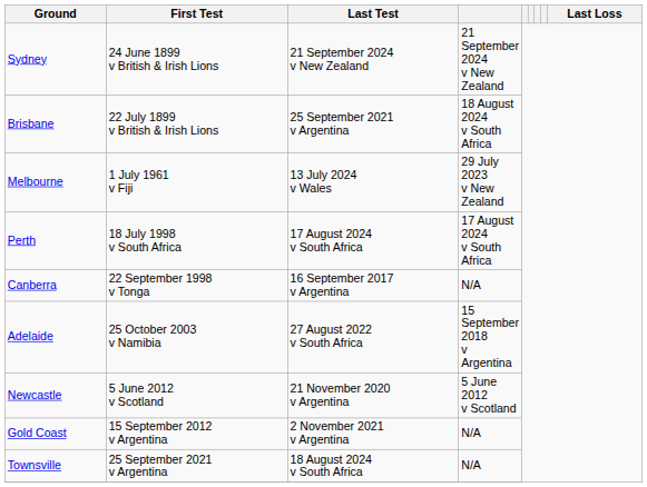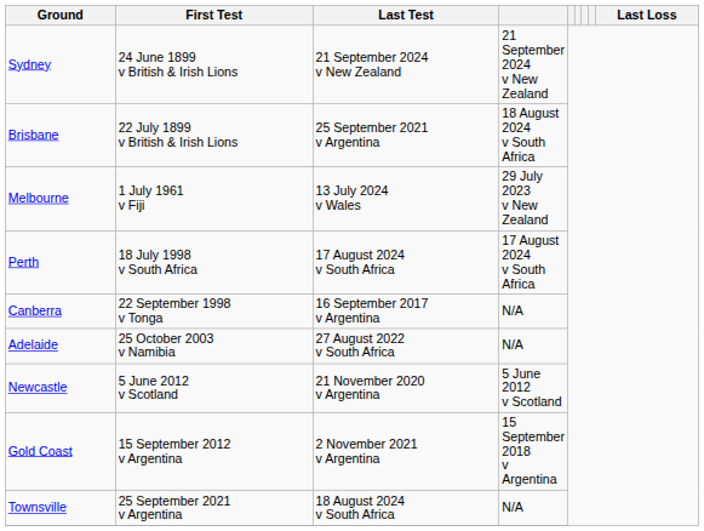 <table class="wikitable sortable">
 <tr>
 <th>Ground</th>
 <th>First Test</th>
 <th>Last Test</th>
 <th width="2%" data-sort-type="number"></th>
 <th width="1%" data-sort-type="number"></th>
 <th width="1%" data-sort-type="number"></th>
 <th width="1%" data-sort-type="number"></th>
 <th width="1%" data-sort-type="number"></th>
 <th>Last Loss</th>
 </tr>
 <tr>
 <td> <a href='#'>Sydney</a></td>
 <td>24 June 1899<br>v British & Irish Lions</td>
 <td>21 September 2024<br>v New Zealand<br></td>
 <td>21 September 2024<br>v New Zealand</td>
 </tr>
 <tr>
 <td> <a href='#'>Brisbane</a></td>
 <td>22 July 1899<br>v British & Irish Lions</td>
 <td>25 September 2021<br>v Argentina<br></td>
 <td>18 August 2024<br>v South Africa</td>
 </tr>
 <tr>
 <td> <a href='#'>Melbourne</a></td>
 <td>1 July 1961<br>v Fiji</td>
 <td>13 July 2024<br>v Wales<br></td>
 <td>29 July 2023<br>v New Zealand</td>
 </tr>
 <tr>
 <td> <a href='#'>Perth</a></td>
 <td>18 July 1998<br>v South Africa</td>
 <td>17 August 2024<br>v South Africa<br></td>
 <td>17 August 2024<br>v South Africa</td>
 </tr>
 <tr>
 <td> <a href='#'>Canberra</a></td>
 <td>22 September 1998<br>v Tonga</td>
 <td>16 September 2017<br>v Argentina<br></td>
 <td>N/A</td>
 </tr>
 <tr>
 <td> <a href='#'>Adelaide</a></td>
 <td>25 October 2003<br>v Namibia</td>
 <td>27 August 2022<br>v South Africa<br></td>
-<td>15 September 2018<br>v Argentina</td>
+<td>N/A</td>
 </tr>
 <tr>
 <td> <a href='#'>Newcastle</a></td>
 <td>5 June 2012<br>v Scotland</td>
 <td>21 November 2020<br>v Argentina<br></td>
 <td>5 June 2012<br>v Scotland</td>
 </tr>
 <tr>
 <td> <a href='#'>Gold Coast</a></td>
 <td>15 September 2012<br>v Argentina</td>
 <td>2 November 2021<br>v Argentina<br></td>
-<td>N/A</td>
+<td>15 September 2018<br>v Argentina</td>
 </tr>
 <tr>
 <td> <a href='#'>Townsville</a></td>
 <td>25 September 2021<br>v Argentina</td>
 <td>18 August 2024<br>v South Africa<br></td>
 <td>N/A</td>
 </tr>
 <tr>
 </tr>
 </table>
